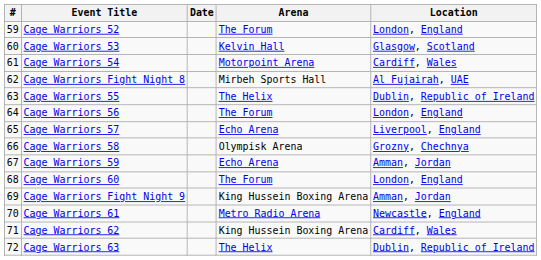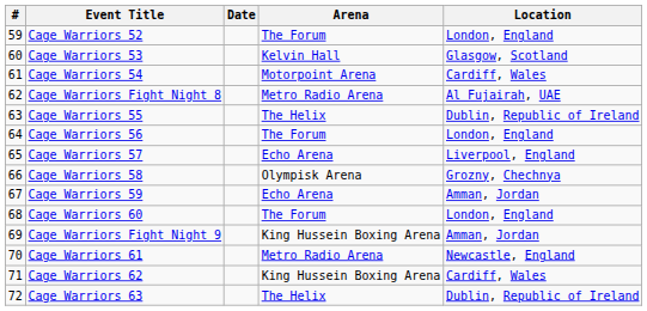 <table class="sortable wikitable succession-box" style="font-size:90%;">
 <tr>
 <th scope="col">#</th>
 <th scope="col">Event Title</th>
 <th scope="col">Date</th>
 <th scope="col">Arena</th>
 <th scope="col">Location</th>
 </tr>
 <tr>
 <td align=center>59</td>
 <td><a href='#'>Cage Warriors 52</a></td>
 <td></td>
 <td><a href='#'>The Forum</a></td>
 <td><a href='#'>London</a>, <a href='#'>England</a></td>
 </tr>
 <tr>
 <td align=center>60</td>
 <td><a href='#'>Cage Warriors 53</a></td>
 <td></td>
 <td><a href='#'>Kelvin Hall</a></td>
 <td><a href='#'>Glasgow</a>, <a href='#'>Scotland</a></td>
 </tr>
 <tr>
 <td align=center>61</td>
 <td><a href='#'>Cage Warriors 54</a></td>
 <td></td>
 <td><a href='#'>Motorpoint Arena</a></td>
 <td><a href='#'>Cardiff</a>, <a href='#'>Wales</a></td>
 </tr>
 <tr>
 <td align=center>62</td>
 <td><a href='#'>Cage Warriors Fight Night 8</a></td>
 <td></td>
-<td>Mirbeh Sports Hall</td>
+<td><a href='#'>Metro Radio Arena</a></td>
 <td><a href='#'>Al Fujairah</a>, <a href='#'>UAE</a></td>
 </tr>
 <tr>
 <td align=center>63</td>
 <td><a href='#'>Cage Warriors 55</a></td>
 <td></td>
 <td><a href='#'>The Helix</a></td>
 <td><a href='#'>Dublin</a>, <a href='#'>Republic of Ireland</a></td>
 </tr>
 <tr>
 <td align=center>64</td>
 <td><a href='#'>Cage Warriors 56</a></td>
 <td></td>
 <td><a href='#'>The Forum</a></td>
 <td><a href='#'>London</a>, <a href='#'>England</a></td>
 </tr>
 <tr>
 <td align=center>65</td>
 <td><a href='#'>Cage Warriors 57</a></td>
 <td></td>
 <td><a href='#'>Echo Arena</a></td>
 <td><a href='#'>Liverpool</a>, <a href='#'>England</a></td>
 </tr>
 <tr>
 <td align=center>66</td>
 <td><a href='#'>Cage Warriors 58</a></td>
 <td></td>
 <td>Olympisk Arena</td>
 <td><a href='#'>Grozny</a>, <a href='#'>Chechnya</a></td>
 </tr>
 <tr>
 <td align=center>67</td>
 <td><a href='#'>Cage Warriors 59</a></td>
 <td></td>
 <td><a href='#'>Echo Arena</a></td>
 <td><a href='#'>Amman</a>, <a href='#'>Jordan</a></td>
 </tr>
 <tr>
 <td align=center>68</td>
 <td><a href='#'>Cage Warriors 60</a></td>
 <td></td>
 <td><a href='#'>The Forum</a></td>
 <td><a href='#'>London</a>, <a href='#'>England</a></td>
 </tr>
 <tr>
 <td align=center>69</td>
 <td><a href='#'>Cage Warriors Fight Night 9</a></td>
 <td></td>
 <td>King Hussein Boxing Arena</td>
 <td><a href='#'>Amman</a>, <a href='#'>Jordan</a></td>
 </tr>
 <tr>
 <td align=center>70</td>
 <td><a href='#'>Cage Warriors 61</a></td>
 <td></td>
 <td><a href='#'>Metro Radio Arena</a></td>
 <td><a href='#'>Newcastle</a>, <a href='#'>England</a></td>
 </tr>
 <tr>
 <td align=center>71</td>
 <td><a href='#'>Cage Warriors 62</a></td>
 <td></td>
 <td>King Hussein Boxing Arena</td>
 <td><a href='#'>Cardiff</a>, <a href='#'>Wales</a></td>
 </tr>
 <tr>
 <td align=center>72</td>
 <td><a href='#'>Cage Warriors 63</a></td>
 <td></td>
 <td><a href='#'>The Helix</a></td>
 <td><a href='#'>Dublin</a>, <a href='#'>Republic of Ireland</a></td>
 </tr>
 </table>
